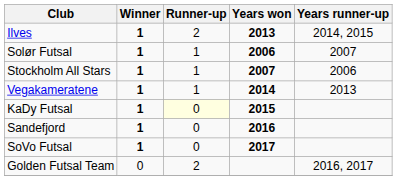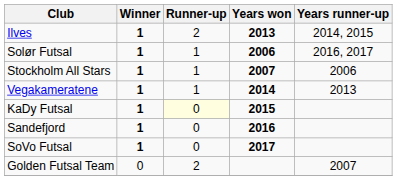 <table class="wikitable sortable"  style="text-align:center;">
 <tr>
 <th>Club</th>
 <th>Winner</th>
 <th>Runner-up</th>
 <th>Years won</th>
 <th>Years runner-up</th>
 </tr>
 <tr>
 <td align=left> <a href='#'>Ilves</a></td>
 <td><strong>1</strong></td>
 <td>2</td>
 <td><strong>2013</strong></td>
 <td>2014, 2015</td>
 </tr>
 <tr>
 <td align=left> Solør Futsal</td>
 <td><strong>1</strong></td>
 <td>1</td>
 <td><strong>2006</strong></td>
-<td>2007</td>
+<td>2016, 2017</td>
 </tr>
 <tr>
 <td align=left> Stockholm All Stars</td>
 <td><strong>1</strong></td>
 <td>1</td>
 <td><strong>2007</strong></td>
 <td>2006</td>
 </tr>
 <tr>
 <td align=left> <a href='#'>Vegakameratene</a></td>
 <td><strong>1</strong></td>
 <td>1</td>
 <td><strong>2014</strong></td>
 <td>2013</td>
 </tr>
 <tr>
 <td align=left> KaDy Futsal</td>
 <td><strong>1</strong></td>
 <td style="background: lightyellow;">0</td>
 <td><strong>2015</strong></td>
 <td></td>
 </tr>
 <tr>
 <td align=left> Sandefjord</td>
 <td><strong>1</strong></td>
 <td>0</td>
 <td><strong>2016</strong></td>
 <td></td>
 </tr>
 <tr>
 <td align=left> SoVo Futsal</td>
 <td><strong>1</strong></td>
 <td>0</td>
 <td><strong>2017</strong></td>
 <td></td>
 </tr>
 <tr>
 <td align=left> Golden Futsal Team</td>
 <td>0</td>
 <td>2</td>
 <td></td>
-<td>2016, 2017</td>
+<td>2007</td>
 </tr>
 <tr>
 </tr>
 </table>
